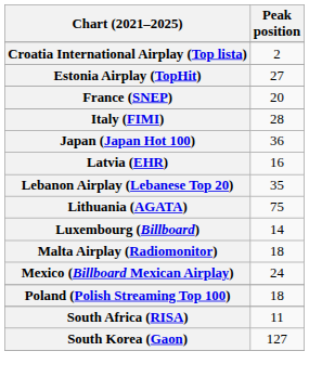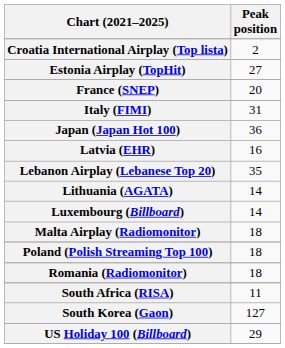 <table class="wikitable sortable plainrowheaders" style="text-align:center">
 <tr>
 <th scope="col">Chart (2021–2025)</th>
 <th scope="col">Peak<br>position</th>
 </tr>
 <tr>
 </tr>
 <tr>
 </tr>
 <tr>
 </tr>
 <tr>
 </tr>
 <tr>
 </tr>
 <tr>
 </tr>
 <tr>
 </tr>
 <tr>
 </tr>
 <tr>
 </tr>
 <tr>
 <th scope="row">Croatia International Airplay (<a href='#'>Top lista</a>)</th>
 <td>2</td>
 </tr>
 <tr>
 </tr>
 <tr>
 </tr>
 <tr>
 </tr>
 <tr>
 <th scope="row">Estonia Airplay (<a href='#'>TopHit</a>)</th>
 <td>27</td>
 </tr>
 <tr>
 </tr>
 <tr>
 </tr>
 <tr>
 <th scope="row">France (<a href='#'>SNEP</a>)</th>
 <td>20</td>
 </tr>
 <tr>
 </tr>
 <tr>
 </tr>
 <tr>
 </tr>
 <tr>
 </tr>
 <tr>
 </tr>
 <tr>
 </tr>
 <tr>
 <th scope="row">Italy (<a href='#'>FIMI</a>)</th>
-<td>28</td>
+<td>31</td>
 </tr>
 <tr>
 <th scope="row">Japan (<a href='#'>Japan Hot 100</a>)</th>
 <td>36</td>
 </tr>
 <tr>
 <th scope="row">Latvia (<a href='#'>EHR</a>)</th>
 <td>16</td>
 </tr>
 <tr>
 <th scope="row">Lebanon Airplay (<a href='#'>Lebanese Top 20</a>)</th>
 <td>35</td>
 </tr>
 <tr>
 <th scope="row">Lithuania (<a href='#'>AGATA</a>)</th>
-<td>75</td>
+<td>14</td>
 </tr>
 <tr>
 <th scope="row">Luxembourg (<em><a href='#'>Billboard</a></em>)</th>
 <td>14</td>
 </tr>
 <tr>
 <th scope="row">Malta Airplay (<a href='#'>Radiomonitor</a>)</th>
 <td>18</td>
-</tr>
-<tr>
-<th scope="row">Mexico (<a href='#'><em>Billboard</em> Mexican Airplay</a>)</th>
-<td>24</td>
 </tr>
 <tr>
 </tr>
 <tr>
 </tr>
 <tr>
 </tr>
 <tr>
 </tr>
 <tr>
 </tr>
 <tr>
 <th scope="row">Poland (<a href='#'>Polish Streaming Top 100</a>)</th>
 <td>18</td>
 </tr>
 <tr>
+</tr>
+<tr>
+<th scope="row">Romania (<a href='#'>Radiomonitor</a>)</th>
+<td>18</td>
 </tr>
 <tr>
 </tr>
 <tr>
 </tr>
 <tr>
 <th scope="row">South Africa (<a href='#'>RISA</a>)</th>
 <td>11</td>
 </tr>
 <tr>
 <th scope="row">South Korea (<a href='#'>Gaon</a>)</th>
 <td>127</td>
 </tr>
 <tr>
 </tr>
 <tr>
 </tr>
 <tr>
 </tr>
 <tr>
 </tr>
 <tr>
 </tr>
 <tr>
 </tr>
 <tr>
 </tr>
 <tr>
+<th scope="row">US <a href='#'>Holiday 100</a> (<em><a href='#'>Billboard</a></em>)</th>
+<td>29</td>
+</tr>
+<tr>
 </tr>
 </table>
